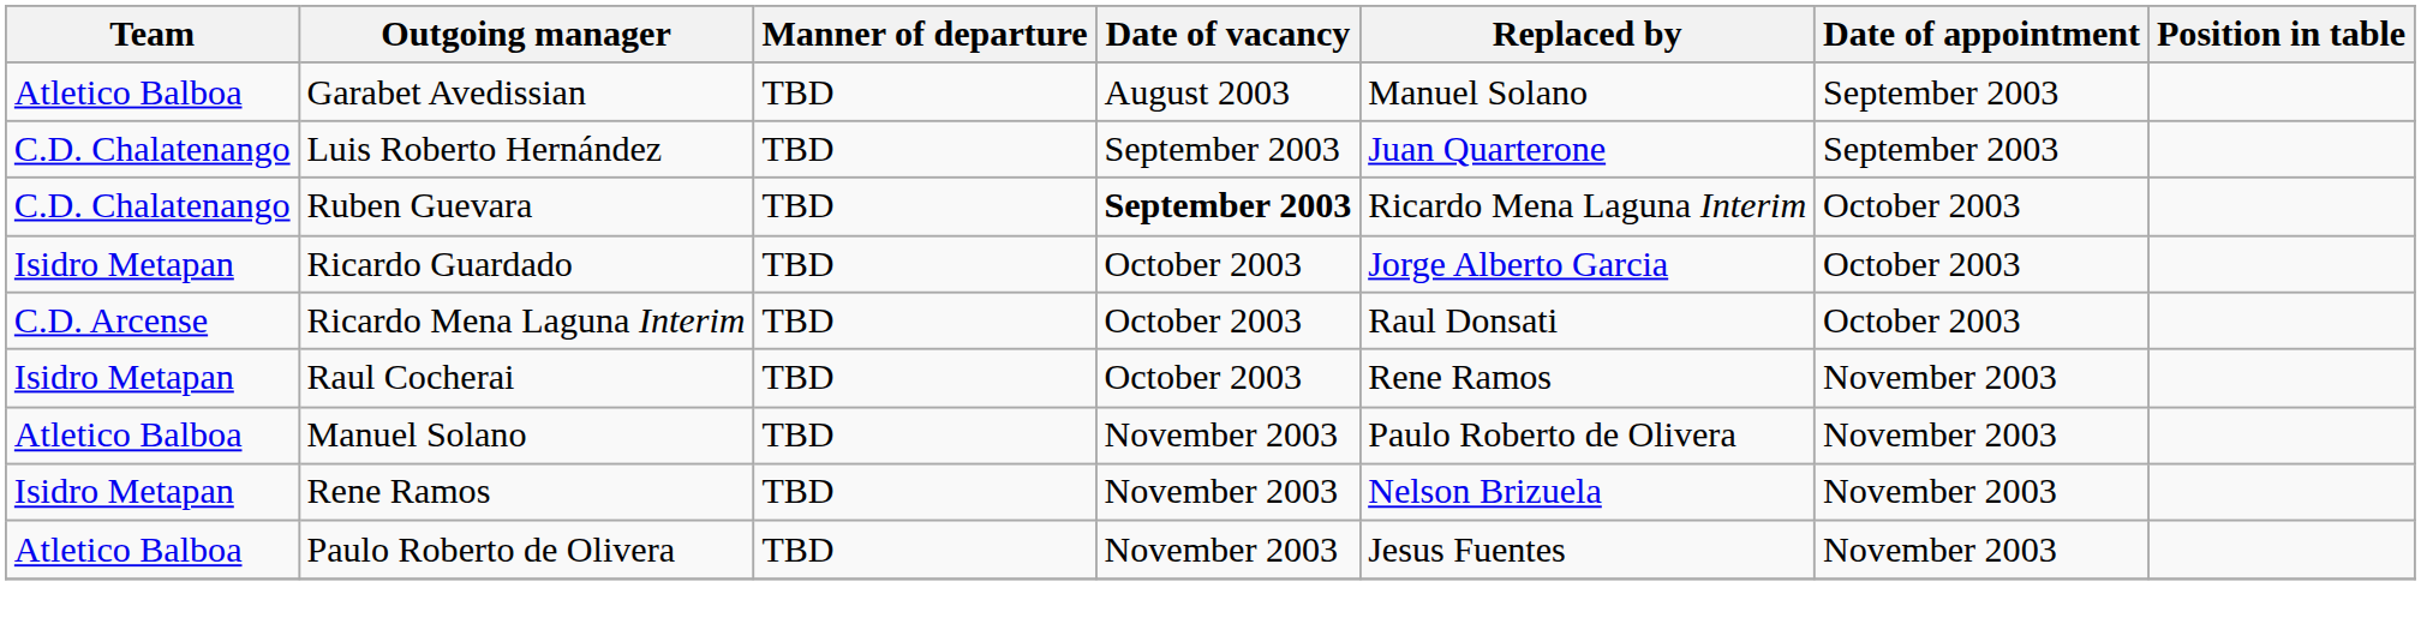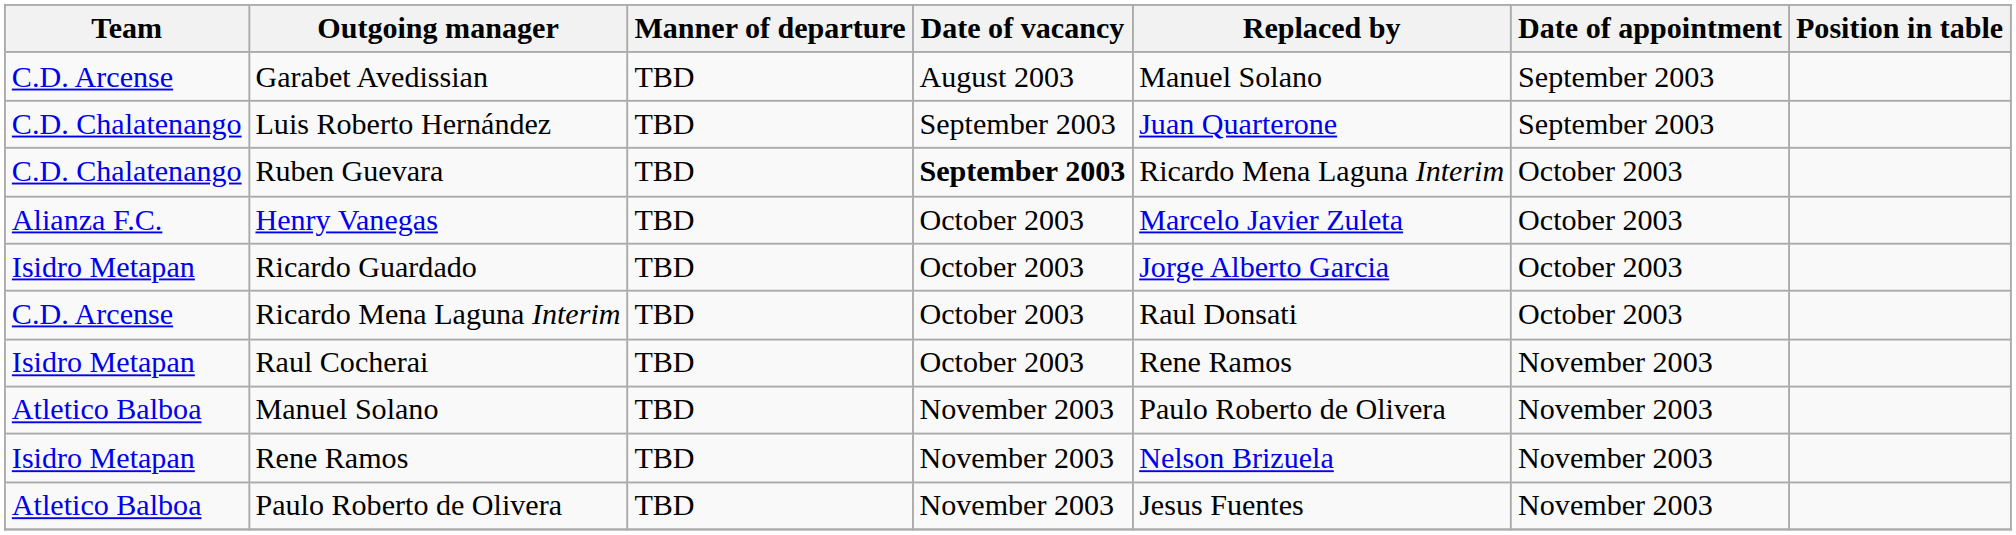 <table class="wikitable">
 <tr>
 <th>Team</th>
 <th>Outgoing manager</th>
 <th>Manner of departure</th>
 <th>Date of vacancy</th>
 <th>Replaced by</th>
 <th>Date of appointment</th>
 <th>Position in table</th>
 </tr>
 <tr>
-<td><a href='#'>Atletico Balboa</a></td>
+<td><a href='#'>C.D. Arcense</a></td>
 <td>  Garabet Avedissian</td>
 <td>TBD</td>
 <td>August 2003</td>
 <td> Manuel Solano</td>
 <td>September 2003</td>
 <td></td>
 </tr>
 <tr>
 <td><a href='#'>C.D. Chalatenango</a></td>
 <td> Luis Roberto Hernández</td>
 <td>TBD</td>
 <td>September 2003</td>
 <td> <a href='#'>Juan Quarterone</a></td>
 <td>September 2003</td>
 <td></td>
 </tr>
 <tr>
 <td><a href='#'>C.D. Chalatenango</a></td>
 <td> Ruben Guevara</td>
 <td>TBD</td>
 <td><strong>September 2003</strong></td>
 <td> Ricardo Mena Laguna <em>Interim</em></td>
+<td>October 2003</td>
+<td></td>
+</tr>
+<tr>
+<td><a href='#'>Alianza F.C.</a></td>
+<td> <a href='#'>Henry Vanegas</a></td>
+<td>TBD</td>
+<td>October 2003</td>
+<td> <a href='#'>Marcelo Javier Zuleta</a></td>
 <td>October 2003</td>
 <td></td>
 </tr>
 <tr>
 <td><a href='#'>Isidro Metapan</a></td>
 <td> Ricardo Guardado</td>
 <td>TBD</td>
 <td>October 2003</td>
 <td> <a href='#'>Jorge Alberto Garcia</a></td>
 <td>October 2003</td>
 <td></td>
 </tr>
 <tr>
 <td><a href='#'>C.D. Arcense</a></td>
 <td> Ricardo Mena Laguna <em>Interim</em></td>
 <td>TBD</td>
 <td>October 2003</td>
 <td> Raul Donsati</td>
 <td>October 2003</td>
 <td></td>
 </tr>
 <tr>
 <td><a href='#'>Isidro Metapan</a></td>
 <td> Raul Cocherai</td>
 <td>TBD</td>
 <td>October 2003</td>
 <td> Rene Ramos</td>
 <td>November 2003</td>
 <td></td>
 </tr>
 <tr>
 <td><a href='#'>Atletico Balboa</a></td>
 <td> Manuel Solano</td>
 <td>TBD</td>
 <td>November 2003</td>
 <td> Paulo Roberto de Olivera</td>
 <td>November 2003</td>
 <td></td>
 </tr>
 <tr>
 <td><a href='#'>Isidro Metapan</a></td>
 <td>  Rene Ramos</td>
 <td>TBD</td>
 <td>November 2003</td>
 <td> <a href='#'>Nelson Brizuela</a></td>
 <td>November 2003</td>
 <td></td>
 </tr>
 <tr>
 <td><a href='#'>Atletico Balboa</a></td>
 <td> Paulo Roberto de Olivera</td>
 <td>TBD</td>
 <td>November 2003</td>
 <td> Jesus Fuentes</td>
 <td>November 2003</td>
 <td></td>
 </tr>
 <tr>
 </tr>
 </table>
